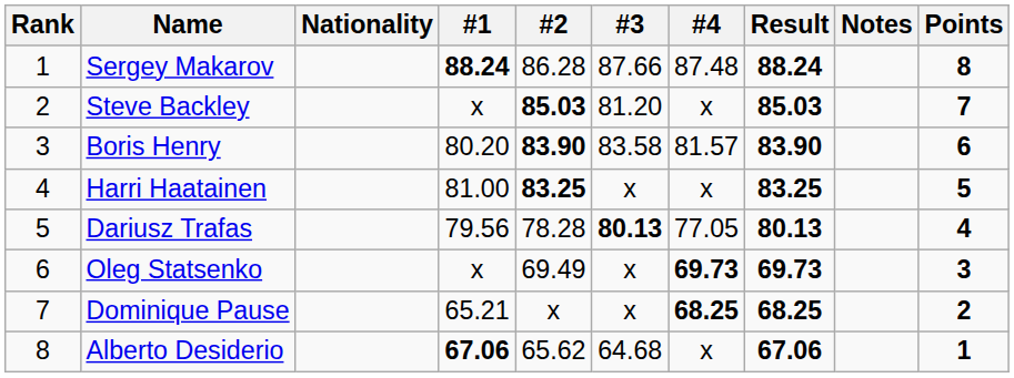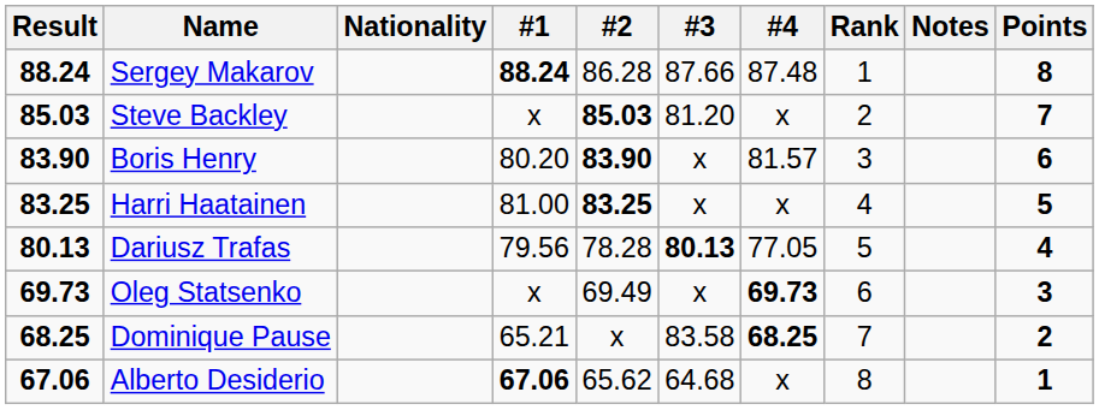 <table class="wikitable sortable" style="text-align:center">
 <tr>
-<th>Rank</th>
+<th>Result</th>
 <th>Name</th>
 <th>Nationality</th>
 <th>#1</th>
 <th>#2</th>
 <th>#3</th>
 <th>#4</th>
-<th>Result</th>
+<th>Rank</th>
 <th>Notes</th>
 <th>Points</th>
 </tr>
 <tr>
-<td>1</td>
+<td><strong>88.24</strong></td>
 <td align=left><a href='#'>Sergey Makarov</a></td>
 <td align=left></td>
 <td><strong>88.24</strong></td>
 <td>86.28</td>
 <td>87.66</td>
 <td>87.48</td>
-<td><strong>88.24</strong></td>
+<td>1</td>
 <td></td>
 <td><strong>8</strong></td>
 </tr>
 <tr>
-<td>2</td>
+<td><strong>85.03</strong></td>
 <td align=left><a href='#'>Steve Backley</a></td>
 <td align=left></td>
 <td>x</td>
 <td><strong>85.03</strong></td>
 <td>81.20</td>
 <td>x</td>
-<td><strong>85.03</strong></td>
+<td>2</td>
 <td></td>
 <td><strong>7</strong></td>
 </tr>
 <tr>
-<td>3</td>
+<td><strong>83.90</strong></td>
 <td align=left><a href='#'>Boris Henry</a></td>
 <td align=left></td>
 <td>80.20</td>
 <td><strong>83.90</strong></td>
-<td>83.58</td>
+<td>x</td>
 <td>81.57</td>
-<td><strong>83.90</strong></td>
+<td>3</td>
 <td></td>
 <td><strong>6</strong></td>
 </tr>
 <tr>
-<td>4</td>
+<td><strong>83.25</strong></td>
 <td align=left><a href='#'>Harri Haatainen</a></td>
 <td align=left></td>
 <td>81.00</td>
 <td><strong>83.25</strong></td>
 <td>x</td>
 <td>x</td>
-<td><strong>83.25</strong></td>
+<td>4</td>
 <td></td>
 <td><strong>5</strong></td>
 </tr>
 <tr>
-<td>5</td>
+<td><strong>80.13</strong></td>
 <td align=left><a href='#'>Dariusz Trafas</a></td>
 <td align=left></td>
 <td>79.56</td>
 <td>78.28</td>
 <td><strong>80.13</strong></td>
 <td>77.05</td>
-<td><strong>80.13</strong></td>
+<td>5</td>
 <td></td>
 <td><strong>4</strong></td>
 </tr>
 <tr>
-<td>6</td>
+<td><strong>69.73</strong></td>
 <td align=left><a href='#'>Oleg Statsenko</a></td>
 <td align=left></td>
 <td>x</td>
 <td>69.49</td>
 <td>x</td>
 <td><strong>69.73</strong></td>
-<td><strong>69.73</strong></td>
+<td>6</td>
 <td></td>
 <td><strong>3</strong></td>
 </tr>
 <tr>
-<td>7</td>
+<td><strong>68.25</strong></td>
 <td align=left><a href='#'>Dominique Pause</a></td>
 <td align=left></td>
 <td>65.21</td>
 <td>x</td>
-<td>x</td>
+<td>83.58</td>
 <td><strong>68.25</strong></td>
-<td><strong>68.25</strong></td>
+<td>7</td>
 <td></td>
 <td><strong>2</strong></td>
 </tr>
 <tr>
-<td>8</td>
+<td><strong>67.06</strong></td>
 <td align=left><a href='#'>Alberto Desiderio</a></td>
 <td align=left></td>
 <td><strong>67.06</strong></td>
 <td>65.62</td>
 <td>64.68</td>
 <td>x</td>
-<td><strong>67.06</strong></td>
+<td>8</td>
 <td></td>
 <td><strong>1</strong></td>
 </tr>
 </table>
